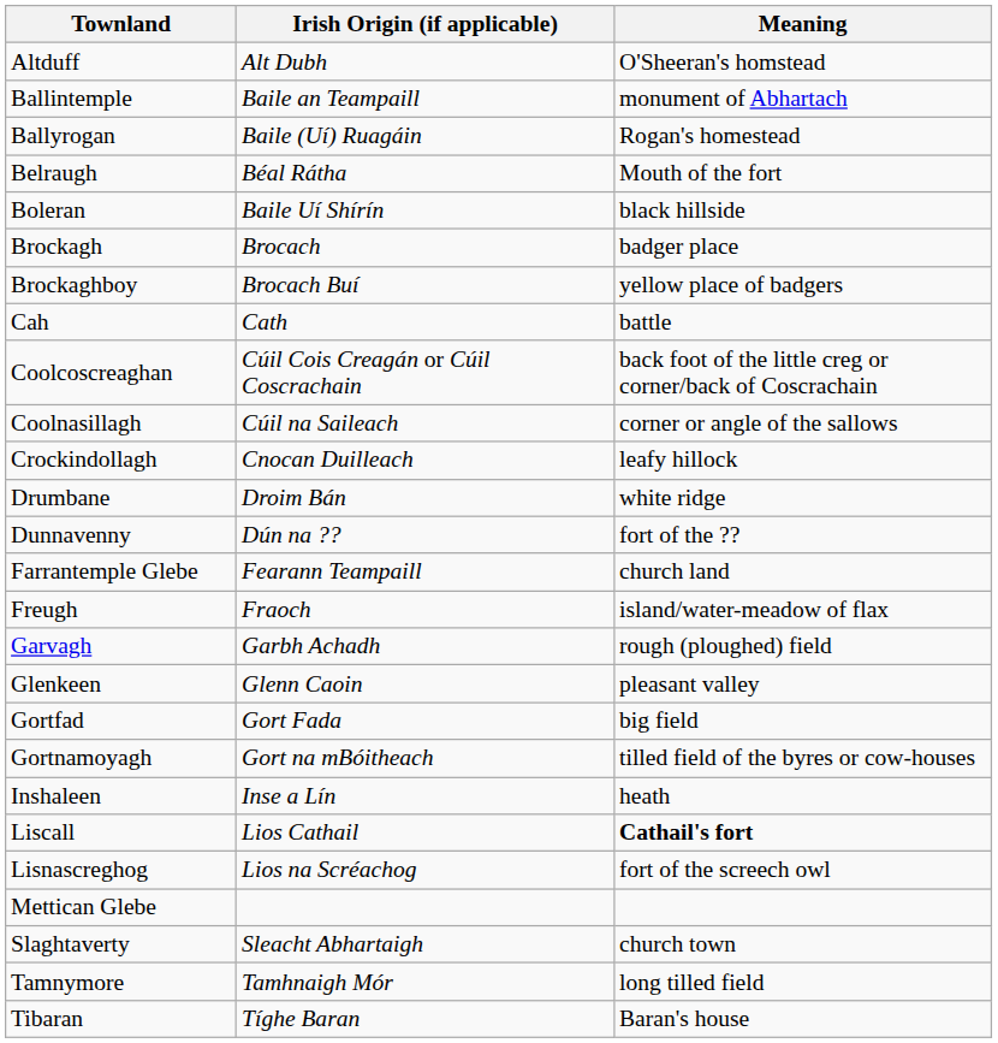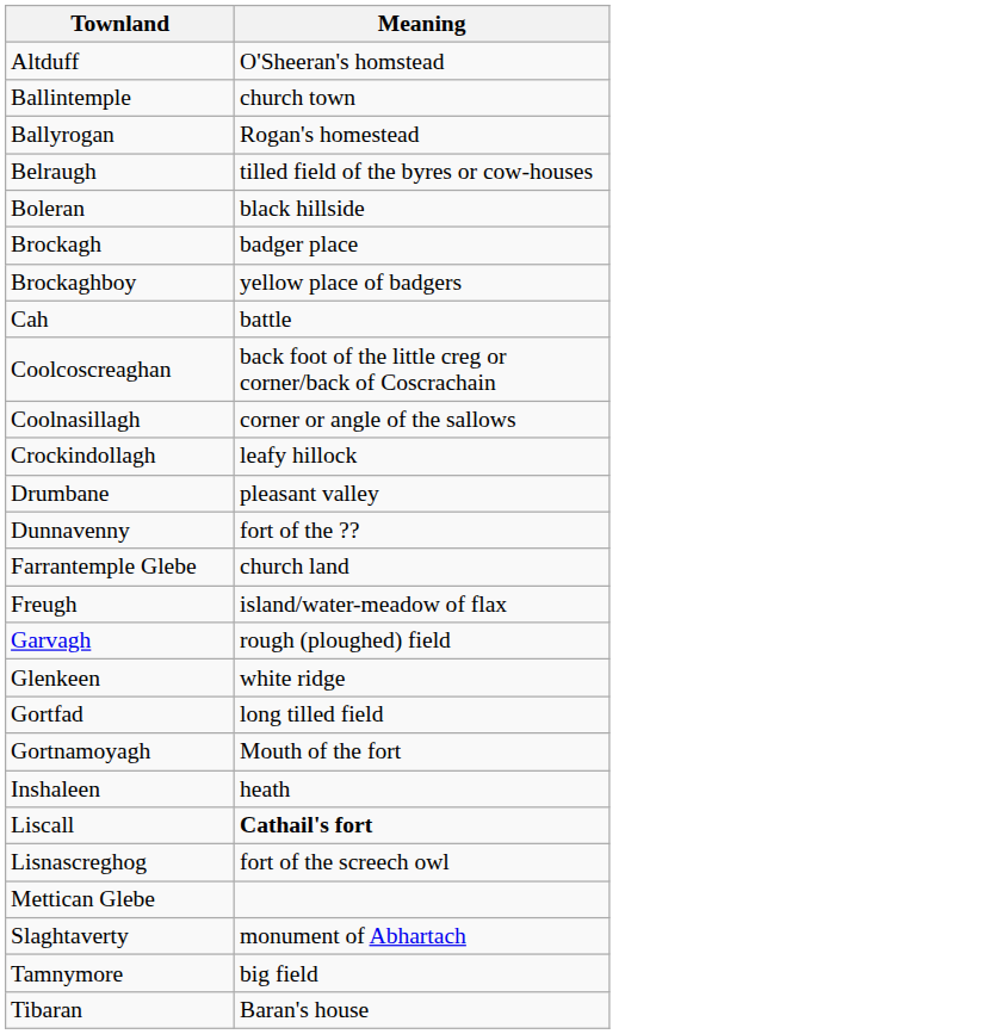 <table class="wikitable" style="border:1px solid darkgray;">
 <tr>
 <th width="150">Townland</th>
-<th width="250">Irish Origin (if applicable)</th>
 <th width="250">Meaning</th>
 </tr>
 <tr>
 <td>Altduff</td>
-<td><em>Alt Dubh</em></td>
 <td>O'Sheeran's homstead</td>
 </tr>
 <tr>
 <td>Ballintemple</td>
-<td><em>Baile an Teampaill</em></td>
-<td>monument of <a href='#'>Abhartach</a></td>
+<td>church town</td>
 </tr>
 <tr>
 <td>Ballyrogan</td>
-<td><em>Baile (Uí) Ruagáin</em></td>
 <td>Rogan's homestead</td>
 </tr>
 <tr>
 <td>Belraugh</td>
-<td><em>Béal Rátha</em></td>
-<td>Mouth of the fort</td>
+<td>tilled field of the byres or cow-houses</td>
 </tr>
 <tr>
 <td>Boleran</td>
-<td><em>Baile Uí Shírín</em></td>
 <td>black hillside</td>
 </tr>
 <tr>
 <td>Brockagh</td>
-<td><em>Brocach</em></td>
 <td>badger place</td>
 </tr>
 <tr>
 <td>Brockaghboy</td>
-<td><em>Brocach Buí</em></td>
 <td>yellow place of badgers</td>
 </tr>
 <tr>
 <td>Cah</td>
-<td><em>Cath</em></td>
 <td>battle</td>
 </tr>
 <tr>
 <td>Coolcoscreaghan</td>
-<td><em>Cúil Cois Creagán</em> or <em>Cúil Coscrachain</em></td>
 <td>back foot of the little creg or corner/back of Coscrachain</td>
 </tr>
 <tr>
 <td>Coolnasillagh</td>
-<td><em>Cúil na Saileach</em></td>
 <td>corner or angle of the sallows</td>
 </tr>
 <tr>
 <td>Crockindollagh</td>
-<td><em>Cnocan Duilleach</em></td>
 <td>leafy hillock</td>
 </tr>
 <tr>
 <td>Drumbane</td>
-<td><em>Droim Bán</em></td>
-<td>white ridge</td>
+<td>pleasant valley</td>
 </tr>
 <tr>
 <td>Dunnavenny</td>
-<td><em>Dún na ??</em></td>
 <td>fort of the  ??</td>
 </tr>
 <tr>
 <td>Farrantemple Glebe</td>
-<td><em>Fearann Teampaill</em></td>
 <td>church land</td>
 </tr>
 <tr>
 <td>Freugh</td>
-<td><em>Fraoch</em></td>
 <td>island/water-meadow of flax</td>
 </tr>
 <tr>
 <td><a href='#'>Garvagh</a></td>
-<td><em>Garbh Achadh</em></td>
 <td>rough (ploughed) field</td>
 </tr>
 <tr>
 <td>Glenkeen</td>
-<td><em>Glenn Caoin</em></td>
-<td>pleasant valley</td>
+<td>white ridge</td>
 </tr>
 <tr>
 <td>Gortfad</td>
-<td><em>Gort Fada</em></td>
-<td>big field</td>
+<td>long tilled field</td>
 </tr>
 <tr>
 <td>Gortnamoyagh</td>
-<td><em>Gort na mBóitheach</em></td>
-<td>tilled field of the byres or cow-houses</td>
+<td>Mouth of the fort</td>
 </tr>
 <tr>
 <td>Inshaleen</td>
-<td><em>Inse a Lín</em></td>
 <td>heath</td>
 </tr>
 <tr>
 <td>Liscall</td>
-<td><em>Lios Cathail</em></td>
 <td><strong>Cathail's fort</strong></td>
 </tr>
 <tr>
 <td>Lisnascreghog</td>
-<td><em>Lios na Scréachog</em></td>
 <td>fort of the screech owl</td>
 </tr>
 <tr>
 <td>Mettican Glebe</td>
 <td></td>
-<td></td>
 </tr>
 <tr>
 <td>Slaghtaverty</td>
-<td><em>Sleacht Abhartaigh</em></td>
-<td>church town</td>
+<td>monument of <a href='#'>Abhartach</a></td>
 </tr>
 <tr>
 <td>Tamnymore</td>
-<td><em>Tamhnaigh Mór</em></td>
-<td>long tilled field</td>
+<td>big field</td>
 </tr>
 <tr>
 <td>Tibaran</td>
-<td><em>Tíghe Baran</em></td>
 <td>Baran's house</td>
 </tr>
 </table>
